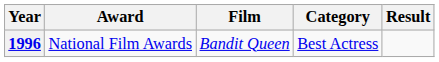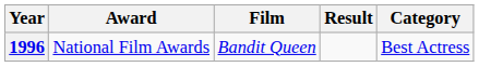 <table class="wikitable">
 <tr>
 <th>Year</th>
 <th>Award</th>
 <th>Film</th>
+<th>Result</th>
 <th>Category</th>
-<th>Result</th>
 </tr>
 <tr>
 <th><a href='#'>1996</a></th>
 <td><a href='#'>National Film Awards</a></td>
 <td><em><a href='#'>Bandit Queen</a></em></td>
+<td></td>
 <td><a href='#'>Best Actress</a></td>
-<td></td>
 </tr>
 </table>
